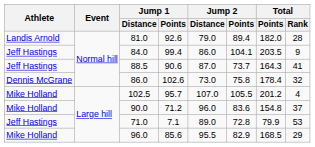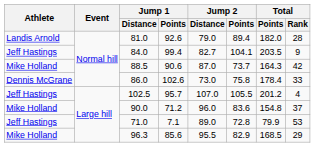 <table class=wikitable style=font-size:90%;text-align:center>
 <tr>
 <th rowspan=2>Athlete</th>
 <th rowspan=2>Event</th>
 <th colspan=2>Jump 1</th>
 <th colspan=2>Jump 2</th>
 <th colspan=2>Total</th>
 </tr>
 <tr style=font-size:95%>
 <th>Distance</th>
 <th>Points</th>
 <th>Distance</th>
 <th>Points</th>
 <th>Points</th>
 <th>Rank</th>
 </tr>
 <tr>
 <td align=left><a href='#'>Landis Arnold</a></td>
 <td align=left rowspan=4><a href='#'>Normal hill</a></td>
 <td>81.0</td>
 <td>92.6</td>
 <td>79.0</td>
 <td>89.4</td>
 <td>182.0</td>
 <td>28</td>
 </tr>
 <tr>
 <td align=left><a href='#'>Jeff Hastings</a></td>
 <td>84.0</td>
 <td>99.4</td>
-<td>86.0</td>
+<td>82.7</td>
 <td>104.1</td>
 <td>203.5</td>
 <td>9</td>
 </tr>
 <tr>
-<td align=left><a href='#'>Jeff Hastings</a></td>
+<td align=left><a href='#'>Mike Holland</a></td>
 <td>88.5</td>
 <td>90.6</td>
 <td>87.0</td>
 <td>73.7</td>
 <td>164.3</td>
-<td>41</td>
+<td>42</td>
 </tr>
 <tr>
 <td align=left><a href='#'>Dennis McGrane</a></td>
 <td>86.0</td>
 <td>102.6</td>
 <td>73.0</td>
 <td>75.8</td>
 <td>178.4</td>
-<td>32</td>
+<td>33</td>
 </tr>
 <tr>
-<td align=left><a href='#'>Mike Holland</a></td>
+<td align=left><a href='#'>Jeff Hastings</a></td>
 <td align=left rowspan=4><a href='#'>Large hill</a></td>
 <td>102.5</td>
 <td>95.7</td>
 <td>107.0</td>
 <td>105.5</td>
 <td>201.2</td>
 <td>4</td>
 </tr>
 <tr>
 <td align=left><a href='#'>Mike Holland</a></td>
 <td>90.0</td>
 <td>71.2</td>
 <td>96.0</td>
 <td>83.6</td>
 <td>154.8</td>
 <td>37</td>
 </tr>
 <tr>
 <td align=left><a href='#'>Jeff Hastings</a></td>
 <td>71.0</td>
 <td>7.1</td>
 <td>89.0</td>
 <td>72.8</td>
 <td>79.9</td>
 <td>53</td>
 </tr>
 <tr>
 <td align=left><a href='#'>Mike Holland</a></td>
-<td>96.0</td>
+<td>96.3</td>
 <td>85.6</td>
 <td>95.5</td>
 <td>82.9</td>
 <td>168.5</td>
 <td>29</td>
 </tr>
 </table>
